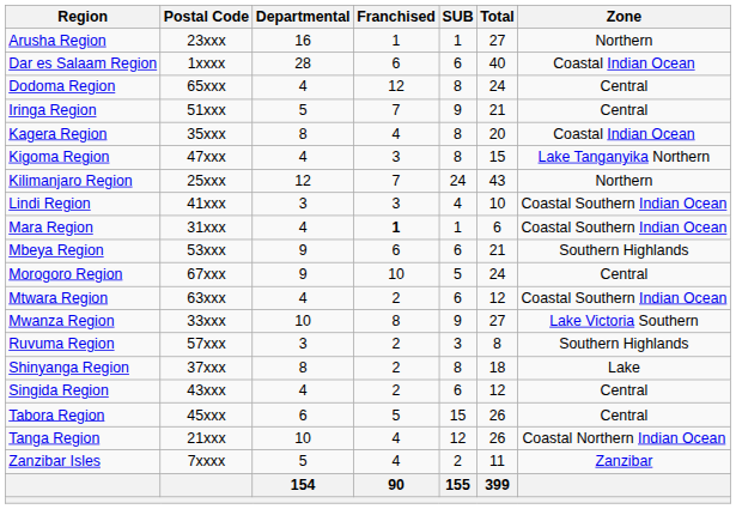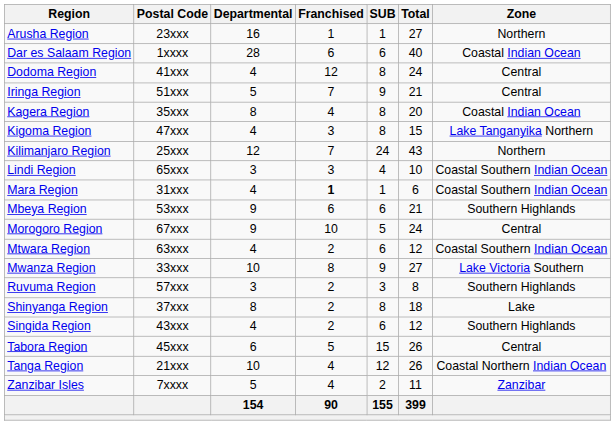 <table class="wikitable sortable">
 <tr>
 <th>Region</th>
 <th>Postal Code</th>
 <th>Departmental</th>
 <th>Franchised</th>
 <th>SUB</th>
 <th>Total</th>
 <th>Zone</th>
 </tr>
 <tr>
 <td><a href='#'>Arusha Region</a></td>
 <td align="center">23xxx</td>
 <td align="center">16</td>
 <td align="center">1</td>
 <td align="center">1</td>
 <td align="center">27</td>
 <td align="center">Northern</td>
 </tr>
 <tr>
 <td><a href='#'>Dar es Salaam Region</a></td>
 <td align="center">1xxxx</td>
 <td align="center">28</td>
 <td align="center">6</td>
 <td align="center">6</td>
 <td align="center">40</td>
 <td align="center">Coastal <a href='#'>Indian Ocean</a></td>
 </tr>
 <tr>
 <td><a href='#'>Dodoma Region</a></td>
-<td align="center">65xxx</td>
+<td align="center">41xxx</td>
 <td align="center">4</td>
 <td align="center">12</td>
 <td align="center">8</td>
 <td align="center">24</td>
 <td align="center">Central</td>
 </tr>
 <tr>
 <td><a href='#'>Iringa Region</a></td>
 <td align="center">51xxx</td>
 <td align="center">5</td>
 <td align="center">7</td>
 <td align="center">9</td>
 <td align="center">21</td>
 <td align="center">Central</td>
 </tr>
 <tr>
 <td><a href='#'>Kagera Region</a></td>
 <td align="center">35xxx</td>
 <td align="center">8</td>
 <td align="center">4</td>
 <td align="center">8</td>
 <td align="center">20</td>
 <td align="center">Coastal <a href='#'>Indian Ocean</a></td>
 </tr>
 <tr>
 <td><a href='#'>Kigoma Region</a></td>
 <td align="center">47xxx</td>
 <td align="center">4</td>
 <td align="center">3</td>
 <td align="center">8</td>
 <td align="center">15</td>
 <td align="center"><a href='#'>Lake Tanganyika</a> Northern</td>
 </tr>
 <tr>
 <td><a href='#'>Kilimanjaro Region</a></td>
 <td align="center">25xxx</td>
 <td align="center">12</td>
 <td align="center">7</td>
 <td align="center">24</td>
 <td align="center">43</td>
 <td align="center">Northern</td>
 </tr>
 <tr>
 <td><a href='#'>Lindi Region</a></td>
-<td align="center">41xxx</td>
+<td align="center">65xxx</td>
 <td align="center">3</td>
 <td align="center">3</td>
 <td align="center">4</td>
 <td align="center">10</td>
 <td align="center">Coastal Southern <a href='#'>Indian Ocean</a></td>
 </tr>
 <tr>
 <td><a href='#'>Mara Region</a></td>
 <td align="center">31xxx</td>
 <td align="center">4</td>
 <td align="center"><strong>1</strong></td>
 <td align="center">1</td>
 <td align="center">6</td>
 <td align="center">Coastal Southern <a href='#'>Indian Ocean</a></td>
 </tr>
 <tr>
 <td><a href='#'>Mbeya Region</a></td>
 <td align="center">53xxx</td>
 <td align="center">9</td>
 <td align="center">6</td>
 <td align="center">6</td>
 <td align="center">21</td>
 <td align="center">Southern Highlands</td>
 </tr>
 <tr>
 <td><a href='#'>Morogoro Region</a></td>
 <td align="center">67xxx</td>
 <td align="center">9</td>
 <td align="center">10</td>
 <td align="center">5</td>
 <td align="center">24</td>
 <td align="center">Central</td>
 </tr>
 <tr>
 <td><a href='#'>Mtwara Region</a></td>
 <td align="center">63xxx</td>
 <td align="center">4</td>
 <td align="center">2</td>
 <td align="center">6</td>
 <td align="center">12</td>
 <td align="center">Coastal Southern <a href='#'>Indian Ocean</a></td>
 </tr>
 <tr>
 <td><a href='#'>Mwanza Region</a></td>
 <td align="center">33xxx</td>
 <td align="center">10</td>
 <td align="center">8</td>
 <td align="center">9</td>
 <td align="center">27</td>
 <td align="center"><a href='#'>Lake Victoria</a> Southern</td>
 </tr>
 <tr>
 <td><a href='#'>Ruvuma Region</a></td>
 <td align="center">57xxx</td>
 <td align="center">3</td>
 <td align="center">2</td>
 <td align="center">3</td>
 <td align="center">8</td>
 <td align="center">Southern Highlands</td>
 </tr>
 <tr>
 <td><a href='#'>Shinyanga Region</a></td>
 <td align="center">37xxx</td>
 <td align="center">8</td>
 <td align="center">2</td>
 <td align="center">8</td>
 <td align="center">18</td>
 <td align="center">Lake</td>
 </tr>
 <tr>
 <td><a href='#'>Singida Region</a></td>
 <td align="center">43xxx</td>
 <td align="center">4</td>
 <td align="center">2</td>
 <td align="center">6</td>
 <td align="center">12</td>
-<td align="center">Central</td>
+<td align="center">Southern Highlands</td>
 </tr>
 <tr>
 <td><a href='#'>Tabora Region</a></td>
 <td align="center">45xxx</td>
 <td align="center">6</td>
 <td align="center">5</td>
 <td align="center">15</td>
 <td align="center">26</td>
 <td align="center">Central</td>
 </tr>
 <tr>
 <td><a href='#'>Tanga Region</a></td>
 <td align="center">21xxx</td>
 <td align="center">10</td>
 <td align="center">4</td>
 <td align="center">12</td>
 <td align="center">26</td>
 <td align="center">Coastal Northern <a href='#'>Indian Ocean</a></td>
 </tr>
 <tr>
 <td><a href='#'>Zanzibar Isles</a></td>
 <td align="center">7xxxx</td>
 <td align="center">5</td>
 <td align="center">4</td>
 <td align="center">2</td>
 <td align="center">11</td>
 <td align="center"><a href='#'>Zanzibar</a></td>
 </tr>
 <tr>
 <th></th>
 <th></th>
 <th align="center">154</th>
 <th align="center">90</th>
 <th align="center">155</th>
 <th align="center">399</th>
 <th align="center"></th>
 </tr>
 <tr>
 <th colspan="7"></th>
 </tr>
 </table>
